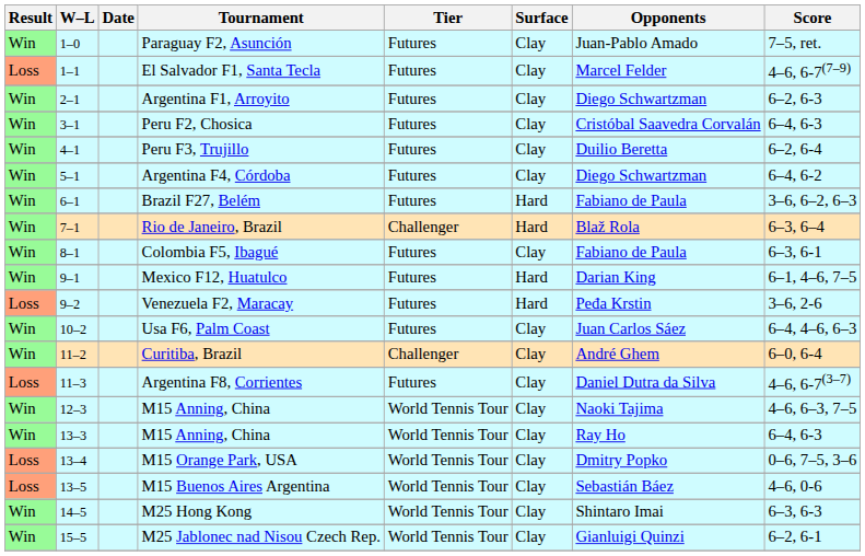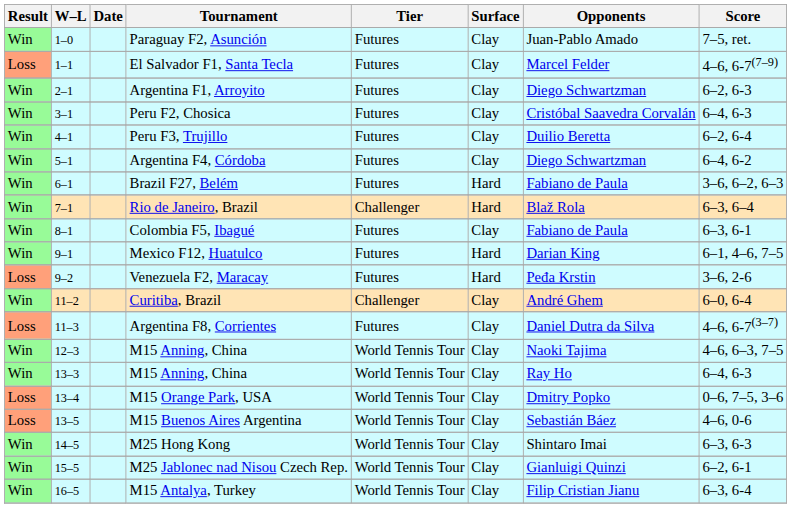 <table class="sortable wikitable">
 <tr>
 <th>Result</th>
 <th class="unsortable">W–L</th>
 <th>Date</th>
 <th>Tournament</th>
 <th>Tier</th>
 <th>Surface</th>
 <th>Opponents</th>
 <th class="unsortable">Score</th>
 </tr>
 <tr>
 </tr>
 <tr bgcolor=#cffcff>
 <td bgcolor=98FB98>Win</td>
 <td><small>1–0</small></td>
 <td></td>
 <td>Paraguay F2, <a href='#'>Asunción</a></td>
 <td>Futures</td>
 <td>Clay</td>
 <td> Juan-Pablo Amado</td>
 <td>7–5, ret.</td>
 </tr>
 <tr>
 </tr>
 <tr bgcolor=#cffcff>
 <td bgcolor=FFA07A>Loss</td>
 <td><small>1–1</small></td>
 <td></td>
 <td>El Salvador F1, <a href='#'>Santa Tecla</a></td>
 <td>Futures</td>
 <td>Clay</td>
 <td> <a href='#'>Marcel Felder</a></td>
 <td>4–6, 6-7<sup>(7–9)</sup></td>
 </tr>
 <tr>
 </tr>
 <tr bgcolor=#cffcff>
 <td bgcolor=98FB98>Win</td>
 <td><small>2–1</small></td>
 <td></td>
 <td>Argentina F1, <a href='#'>Arroyito</a></td>
 <td>Futures</td>
 <td>Clay</td>
 <td> <a href='#'>Diego Schwartzman</a></td>
 <td>6–2, 6-3</td>
 </tr>
 <tr>
 </tr>
 <tr bgcolor=#cffcff>
 <td bgcolor=98FB98>Win</td>
 <td><small>3–1</small></td>
 <td></td>
 <td>Peru F2, Chosica</td>
 <td>Futures</td>
 <td>Clay</td>
 <td> <a href='#'>Cristóbal Saavedra Corvalán</a></td>
 <td>6–4, 6-3</td>
 </tr>
 <tr>
 </tr>
 <tr bgcolor=#cffcff>
 <td bgcolor=98FB98>Win</td>
 <td><small>4–1</small></td>
 <td></td>
 <td>Peru F3, <a href='#'>Trujillo</a></td>
 <td>Futures</td>
 <td>Clay</td>
 <td> <a href='#'>Duilio Beretta</a></td>
 <td>6–2, 6-4</td>
 </tr>
 <tr>
 </tr>
 <tr bgcolor=#cffcff>
 <td bgcolor=98FB98>Win</td>
 <td><small>5–1</small></td>
 <td></td>
 <td>Argentina F4, <a href='#'>Córdoba</a></td>
 <td>Futures</td>
 <td>Clay</td>
 <td> <a href='#'>Diego Schwartzman</a></td>
 <td>6–4, 6-2</td>
 </tr>
 <tr>
 </tr>
 <tr bgcolor=#cffcff>
 <td bgcolor=98FB98>Win</td>
 <td><small>6–1</small></td>
 <td></td>
 <td>Brazil F27, <a href='#'>Belém</a></td>
 <td>Futures</td>
 <td>Hard</td>
 <td> <a href='#'>Fabiano de Paula</a></td>
 <td>3–6, 6–2, 6–3</td>
 </tr>
 <tr>
 </tr>
 <tr bgcolor=moccasin>
 <td bgcolor=98FB98>Win</td>
 <td><small>7–1</small></td>
 <td><a href='#'></a></td>
 <td><a href='#'>Rio de Janeiro</a>, Brazil</td>
 <td>Challenger</td>
 <td>Hard</td>
 <td> <a href='#'>Blaž Rola</a></td>
 <td>6–3, 6–4</td>
 </tr>
 <tr>
 </tr>
 <tr bgcolor=#cffcff>
 <td bgcolor=98FB98>Win</td>
 <td><small>8–1</small></td>
 <td></td>
 <td>Colombia F5, <a href='#'>Ibagué</a></td>
 <td>Futures</td>
 <td>Clay</td>
 <td> <a href='#'>Fabiano de Paula</a></td>
 <td>6–3, 6-1</td>
 </tr>
 <tr>
 </tr>
 <tr bgcolor=#cffcff>
 <td bgcolor=98FB98>Win</td>
 <td><small>9–1</small></td>
 <td></td>
 <td>Mexico F12, <a href='#'>Huatulco</a></td>
 <td>Futures</td>
 <td>Hard</td>
 <td> <a href='#'>Darian King</a></td>
 <td>6–1, 4–6, 7–5</td>
 </tr>
 <tr>
 </tr>
 <tr bgcolor=#cffcff>
 <td bgcolor=FFA07A>Loss</td>
 <td><small>9–2</small></td>
 <td></td>
 <td>Venezuela F2, <a href='#'>Maracay</a></td>
 <td>Futures</td>
 <td>Hard</td>
 <td> <a href='#'>Peđa Krstin</a></td>
 <td>3–6, 2-6</td>
 </tr>
 <tr>
 </tr>
-<tr bgcolor=#cffcff>
-<td bgcolor=98FB98>Win</td>
-<td><small>10–2</small></td>
-<td></td>
-<td>Usa F6, <a href='#'>Palm Coast</a></td>
-<td>Futures</td>
-<td>Clay</td>
-<td> <a href='#'>Juan Carlos Sáez</a></td>
-<td>6–4, 4–6, 6–3</td>
-</tr>
 <tr>
 </tr>
 <tr bgcolor=moccasin>
 <td bgcolor=98FB98>Win</td>
 <td><small>11–2</small></td>
 <td><a href='#'></a></td>
 <td><a href='#'>Curitiba</a>, Brazil</td>
 <td>Challenger</td>
 <td>Clay</td>
 <td> <a href='#'>André Ghem</a></td>
 <td>6–0, 6-4</td>
 </tr>
 <tr>
 </tr>
 <tr bgcolor=#cffcff>
 <td bgcolor=FFA07A>Loss</td>
 <td><small>11–3</small></td>
 <td></td>
 <td>Argentina F8, <a href='#'>Corrientes</a></td>
 <td>Futures</td>
 <td>Clay</td>
 <td> <a href='#'>Daniel Dutra da Silva</a></td>
 <td>4–6, 6-7<sup>(3–7)</sup></td>
 </tr>
 <tr>
 </tr>
 <tr bgcolor=#cffcff>
 <td bgcolor=98FB98>Win</td>
 <td><small>12–3</small></td>
 <td></td>
 <td>M15 <a href='#'>Anning</a>, China</td>
 <td>World Tennis Tour</td>
 <td>Clay</td>
 <td> <a href='#'>Naoki Tajima</a></td>
 <td>4–6, 6–3, 7–5</td>
 </tr>
 <tr>
 </tr>
 <tr bgcolor=#cffcff>
 <td bgcolor=98FB98>Win</td>
 <td><small>13–3</small></td>
 <td></td>
 <td>M15 <a href='#'>Anning</a>, China</td>
 <td>World Tennis Tour</td>
 <td>Clay</td>
 <td> <a href='#'>Ray Ho</a></td>
 <td>6–4, 6-3</td>
 </tr>
 <tr>
 </tr>
 <tr bgcolor=#cffcff>
 <td bgcolor=FFA07A>Loss</td>
 <td><small>13–4</small></td>
 <td></td>
 <td>M15 <a href='#'>Orange Park</a>, USA</td>
 <td>World Tennis Tour</td>
 <td>Clay</td>
 <td> <a href='#'>Dmitry Popko</a></td>
 <td>0–6, 7–5, 3–6</td>
 </tr>
 <tr>
 </tr>
 <tr bgcolor=#cffcff>
 <td bgcolor=FFA07A>Loss</td>
 <td><small>13–5</small></td>
 <td></td>
 <td>M15 <a href='#'>Buenos Aires</a> Argentina</td>
 <td>World Tennis Tour</td>
 <td>Clay</td>
 <td> <a href='#'>Sebastián Báez</a></td>
 <td>4–6, 0-6</td>
 </tr>
 <tr>
 </tr>
 <tr bgcolor=#cffcff>
 <td bgcolor=98FB98>Win</td>
 <td><small>14–5</small></td>
 <td></td>
 <td>M25 Hong Kong</td>
 <td>World Tennis Tour</td>
 <td>Clay</td>
 <td> Shintaro Imai</td>
 <td>6–3, 6-3</td>
 </tr>
 <tr>
 </tr>
 <tr bgcolor=#cffcff>
 <td bgcolor=98FB98>Win</td>
 <td><small>15–5</small></td>
 <td></td>
 <td>M25 <a href='#'>Jablonec nad Nisou</a> Czech Rep.</td>
 <td>World Tennis Tour</td>
 <td>Clay</td>
 <td> <a href='#'>Gianluigi Quinzi</a></td>
 <td>6–2, 6-1</td>
 </tr>
 <tr>
 </tr>
+<tr bgcolor=#cffcff>
+<td bgcolor=98FB98>Win</td>
+<td><small>16–5</small></td>
+<td></td>
+<td style="background:#cffcff;">M15 <a href='#'>Antalya</a>, Turkey</td>
+<td style="background:#cffcff;">World Tennis Tour</td>
+<td>Clay</td>
+<td> <a href='#'>Filip Cristian Jianu</a></td>
+<td>6–3, 6-4</td>
+</tr>
 <tr>
 </tr>
 </table>
